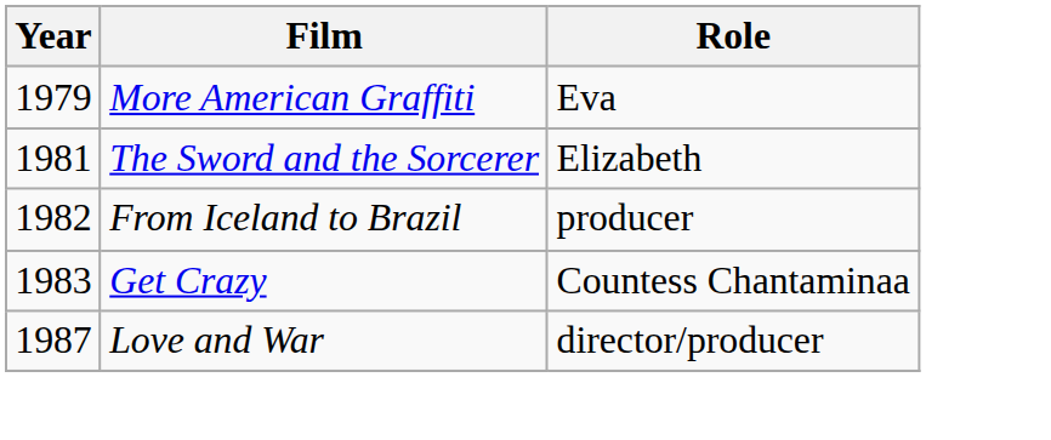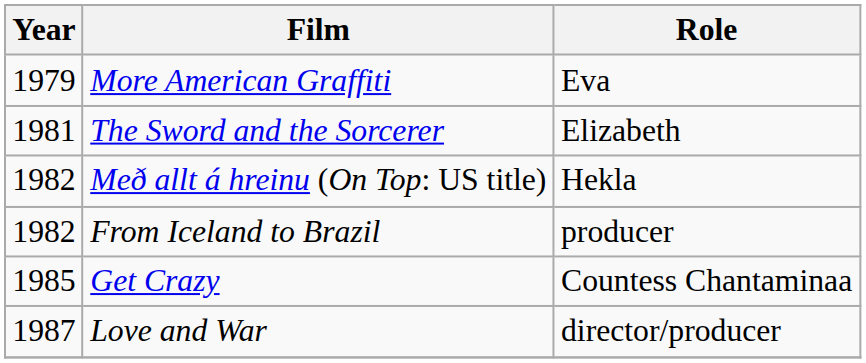 <table class="wikitable">
 <tr>
 <th>Year</th>
 <th>Film</th>
 <th>Role</th>
 </tr>
 <tr>
 <td>1979</td>
 <td><em><a href='#'>More American Graffiti</a></em></td>
 <td>Eva</td>
 </tr>
 <tr>
 <td>1981</td>
 <td><em><a href='#'>The Sword and the Sorcerer</a></em></td>
 <td>Elizabeth</td>
 </tr>
 <tr>
 <td>1982</td>
+<td><em><a href='#'>Með allt á hreinu</a></em> (<em>On Top</em>: US title)</td>
+<td>Hekla</td>
+</tr>
+<tr>
+<td>1982</td>
 <td><em>From Iceland to Brazil</em></td>
 <td>producer</td>
 </tr>
 <tr>
-<td>1983</td>
+<td>1985</td>
 <td><em><a href='#'>Get Crazy</a></em></td>
 <td>Countess Chantaminaa</td>
 </tr>
 <tr>
 <td>1987</td>
 <td><em>Love and War</em></td>
 <td>director/producer</td>
 </tr>
 <tr>
 </tr>
 </table>
